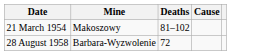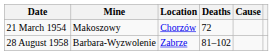 <table class="wikitable sortable sotable">
 <tr>
 <th>Date</th>
 <th>Mine</th>
+<th>Location</th>
 <th>Deaths</th>
 <th>Cause</th>
 <th></th>
 </tr>
 <tr>
 <td>21 March 1954</td>
 <td>Makoszowy</td>
-<td>81–102</td>
+<td><a href='#'>Chorzów</a></td>
+<td>72</td>
 <td></td>
 <td></td>
 </tr>
 <tr>
 <td>28 August 1958</td>
 <td>Barbara-Wyzwolenie</td>
-<td>72</td>
+<td><a href='#'>Zabrze</a></td>
+<td>81–102</td>
 <td></td>
 <td></td>
 </tr>
 </table>
